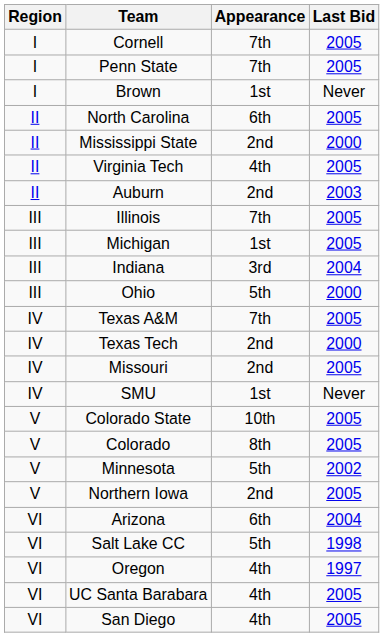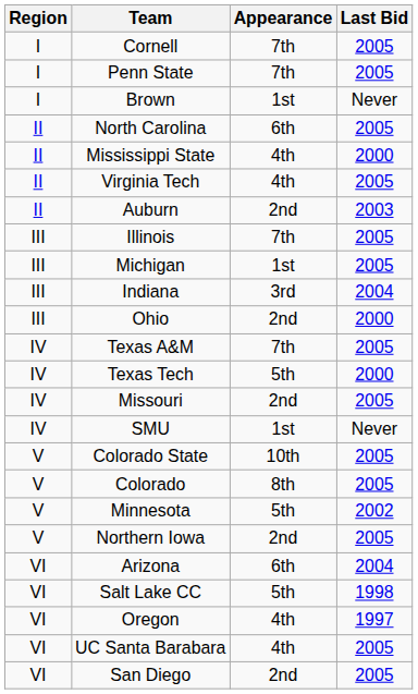 <table class="wikitable sortable" style="text-align:center">
 <tr>
 <th>Region</th>
 <th>Team</th>
 <th>Appearance</th>
 <th>Last Bid</th>
 </tr>
 <tr>
 <td>I</td>
 <td>Cornell</td>
 <td>7th</td>
 <td><a href='#'>2005</a></td>
 </tr>
 <tr>
 <td>I</td>
 <td>Penn State</td>
 <td>7th</td>
 <td><a href='#'>2005</a></td>
 </tr>
 <tr>
 <td>I</td>
 <td>Brown</td>
 <td>1st</td>
 <td>Never</td>
 </tr>
 <tr>
 <td><a href='#'>II</a></td>
 <td>North Carolina</td>
 <td>6th</td>
 <td><a href='#'>2005</a></td>
 </tr>
 <tr>
 <td><a href='#'>II</a></td>
 <td>Mississippi State</td>
-<td>2nd</td>
+<td>4th</td>
 <td><a href='#'>2000</a></td>
 </tr>
 <tr>
 <td><a href='#'>II</a></td>
 <td>Virginia Tech</td>
 <td>4th</td>
 <td><a href='#'>2005</a></td>
 </tr>
 <tr>
 <td><a href='#'>II</a></td>
 <td>Auburn</td>
 <td>2nd</td>
 <td><a href='#'>2003</a></td>
 </tr>
 <tr>
 <td>III</td>
 <td>Illinois</td>
 <td>7th</td>
 <td><a href='#'>2005</a></td>
 </tr>
 <tr>
 <td>III</td>
 <td>Michigan</td>
 <td>1st</td>
 <td><a href='#'>2005</a></td>
 </tr>
 <tr>
 <td>III</td>
 <td>Indiana</td>
 <td>3rd</td>
 <td><a href='#'>2004</a></td>
 </tr>
 <tr>
 <td>III</td>
 <td>Ohio</td>
-<td>5th</td>
+<td>2nd</td>
 <td><a href='#'>2000</a></td>
 </tr>
 <tr>
 <td>IV</td>
 <td>Texas A&M</td>
 <td>7th</td>
 <td><a href='#'>2005</a></td>
 </tr>
 <tr>
 <td>IV</td>
 <td>Texas Tech</td>
-<td>2nd</td>
+<td>5th</td>
 <td><a href='#'>2000</a></td>
 </tr>
 <tr>
 <td>IV</td>
 <td>Missouri</td>
 <td>2nd</td>
 <td><a href='#'>2005</a></td>
 </tr>
 <tr>
 <td>IV</td>
 <td>SMU</td>
 <td>1st</td>
 <td>Never</td>
 </tr>
 <tr>
 <td>V</td>
 <td>Colorado State</td>
 <td>10th</td>
 <td><a href='#'>2005</a></td>
 </tr>
 <tr>
 <td>V</td>
 <td>Colorado</td>
 <td>8th</td>
 <td><a href='#'>2005</a></td>
 </tr>
 <tr>
 <td>V</td>
 <td>Minnesota</td>
 <td>5th</td>
 <td><a href='#'>2002</a></td>
 </tr>
 <tr>
 <td>V</td>
 <td>Northern Iowa</td>
 <td>2nd</td>
 <td><a href='#'>2005</a></td>
 </tr>
 <tr>
 <td>VI</td>
 <td>Arizona</td>
 <td>6th</td>
 <td><a href='#'>2004</a></td>
 </tr>
 <tr>
 <td>VI</td>
 <td>Salt Lake CC</td>
 <td>5th</td>
 <td><a href='#'>1998</a></td>
 </tr>
 <tr>
 <td>VI</td>
 <td>Oregon</td>
 <td>4th</td>
 <td><a href='#'>1997</a></td>
 </tr>
 <tr>
 <td>VI</td>
 <td>UC Santa Barabara</td>
 <td>4th</td>
 <td><a href='#'>2005</a></td>
 </tr>
 <tr>
 <td>VI</td>
 <td>San Diego</td>
-<td>4th</td>
+<td>2nd</td>
 <td><a href='#'>2005</a></td>
 </tr>
 </table>
